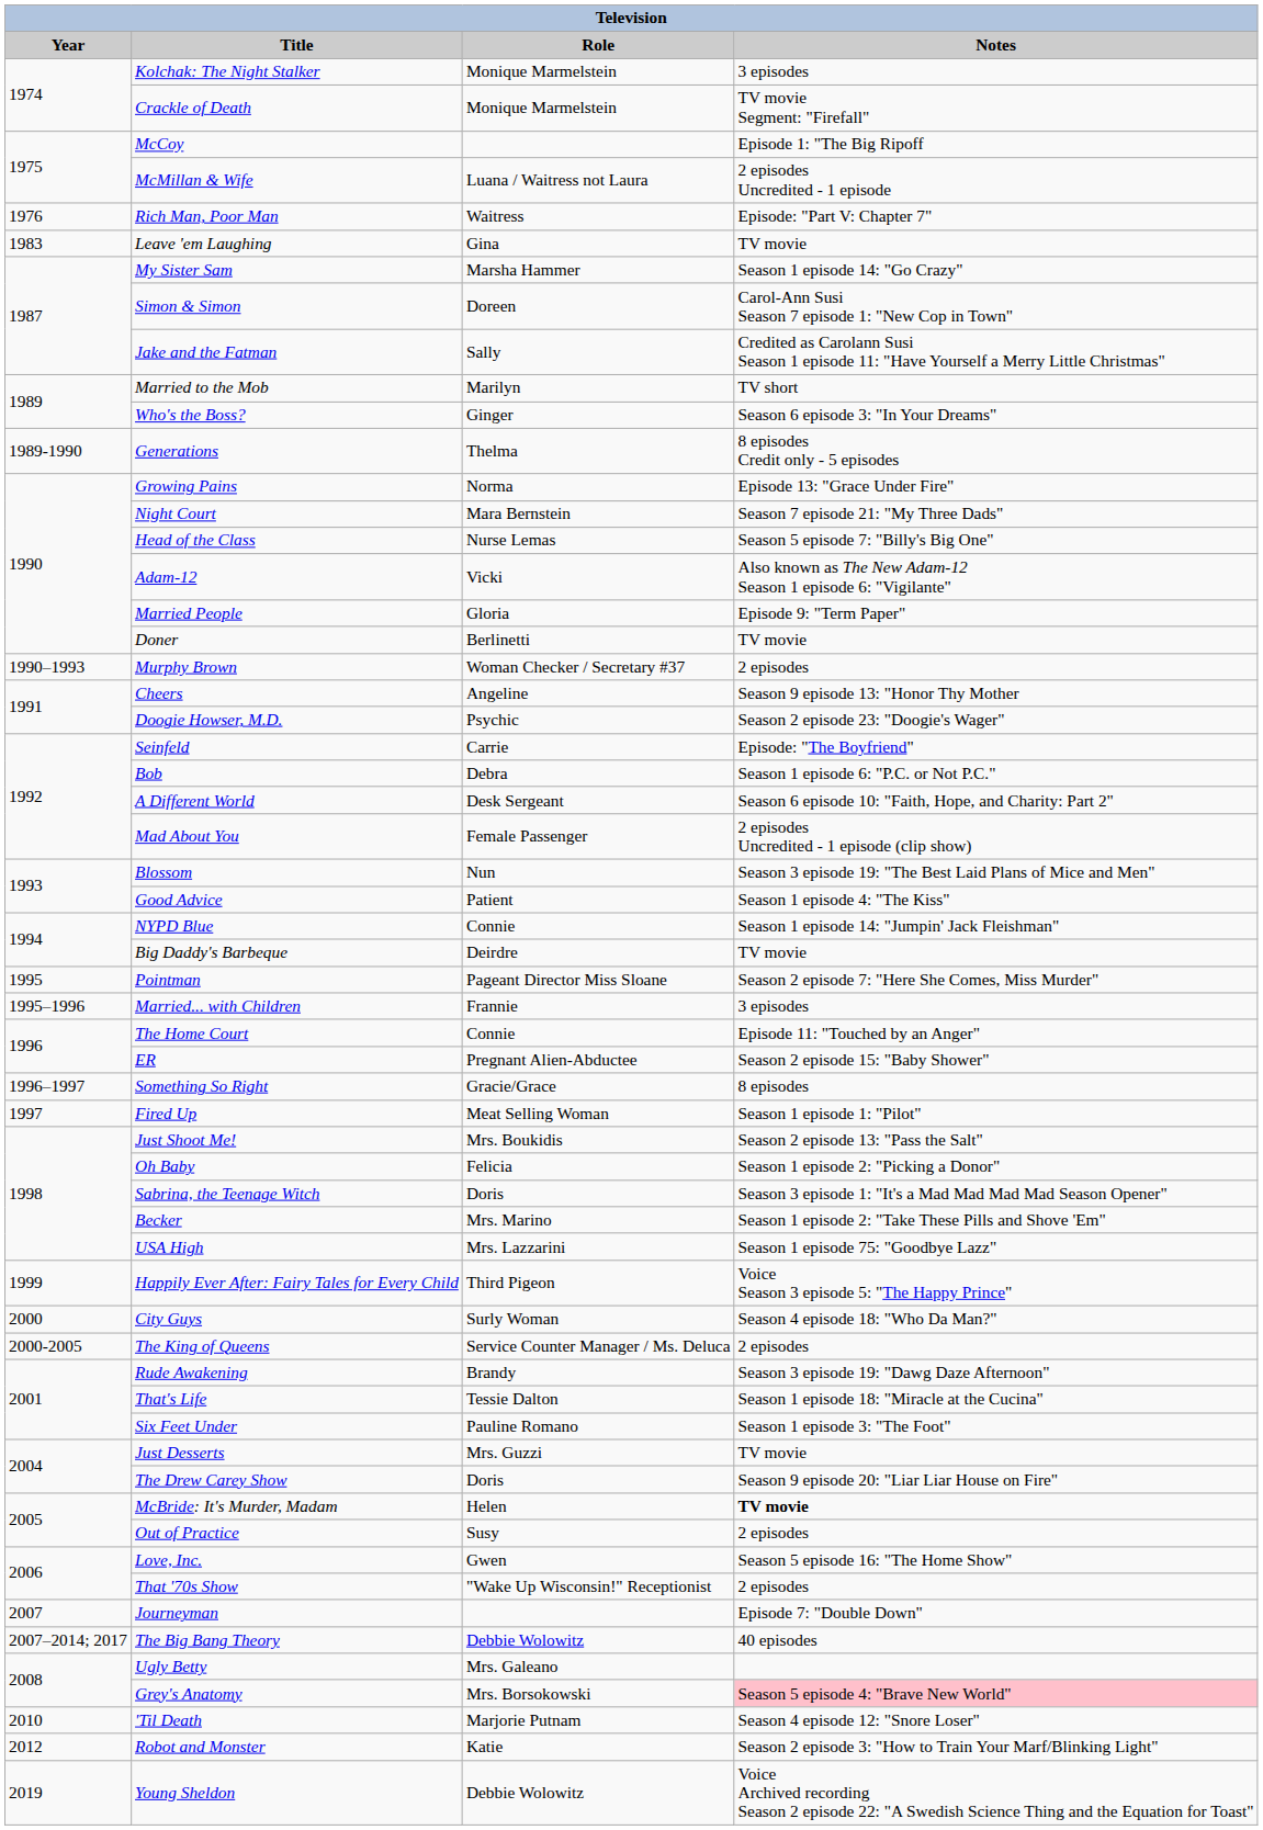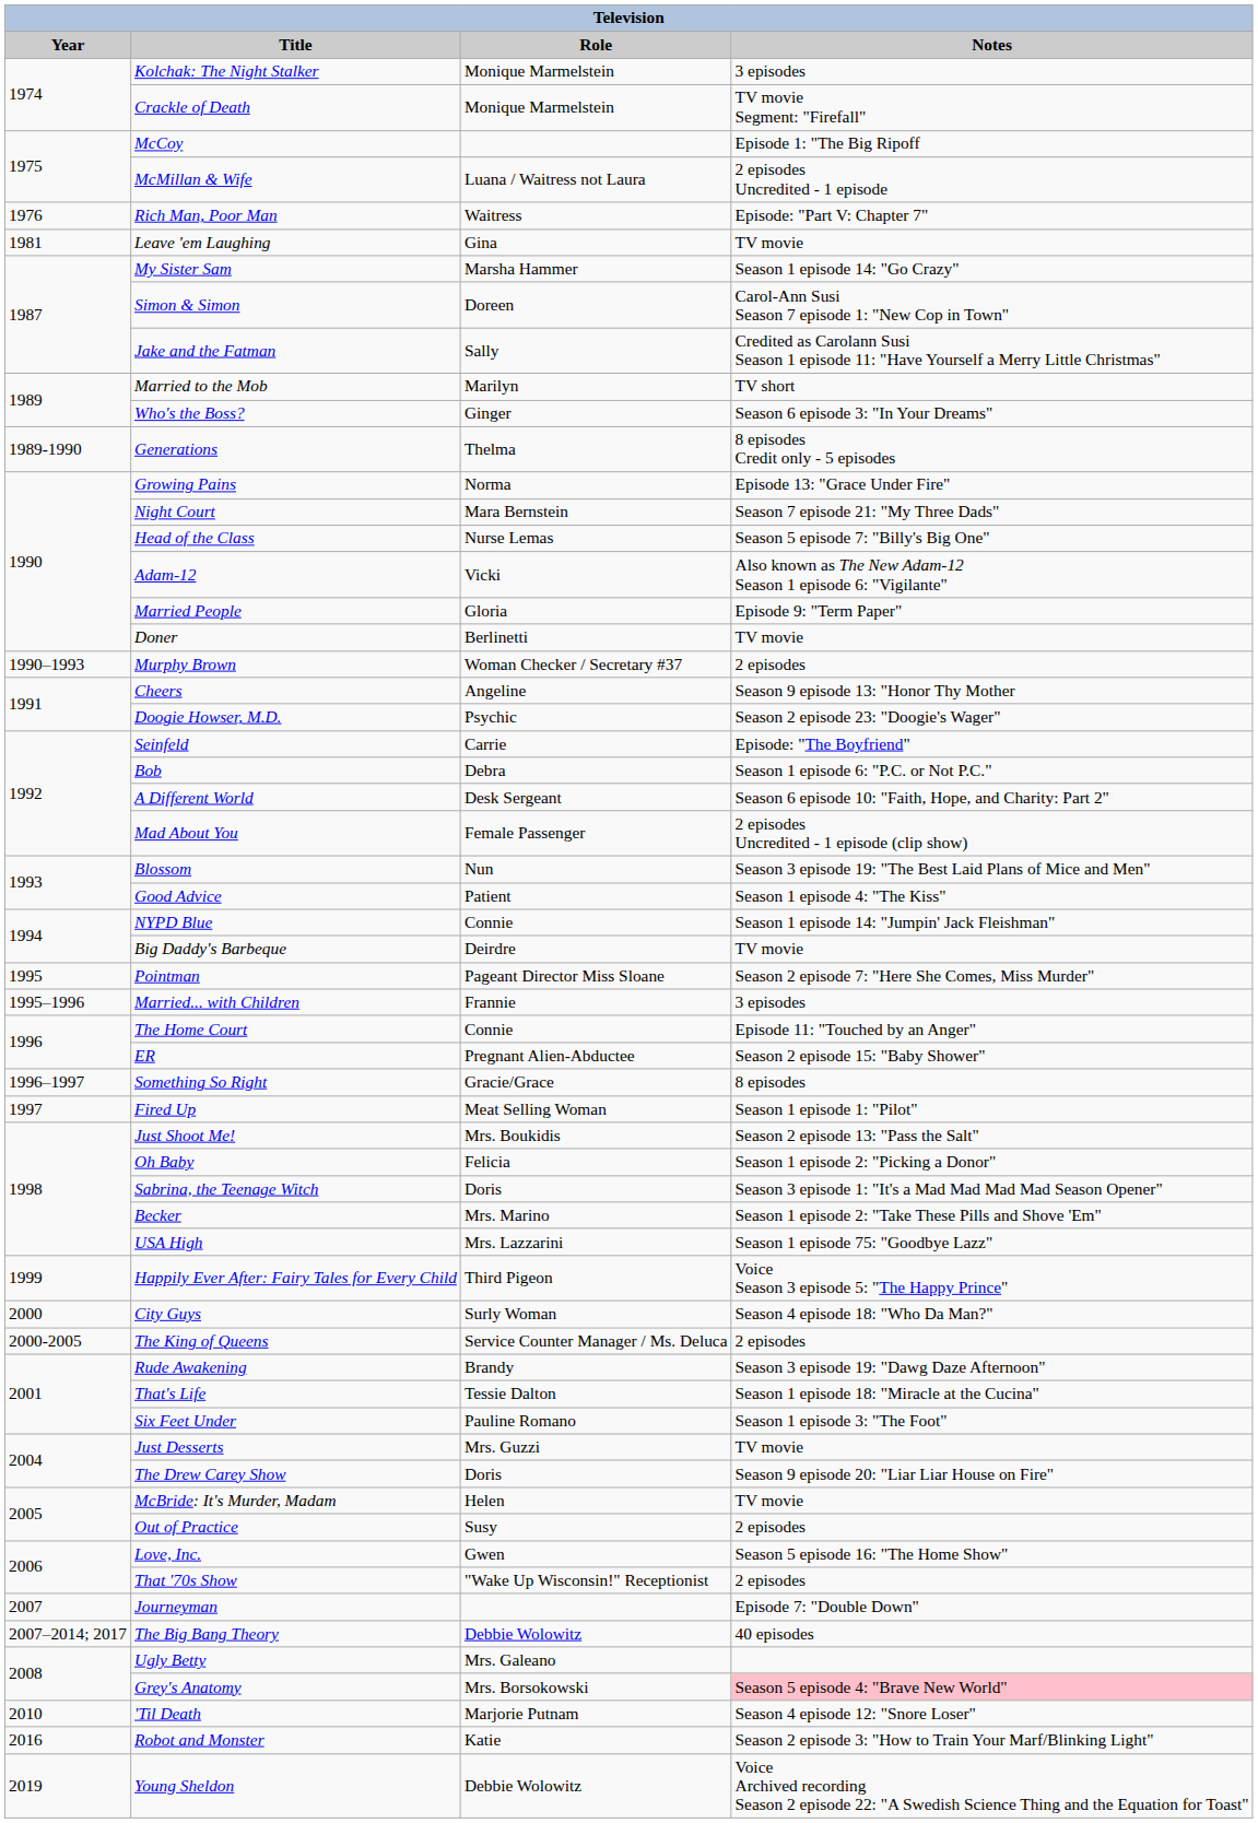 <table class="wikitable">
 <tr style="text-align:center;">
 <th colspan="4" style="background:#B0C4DE;">Television</th>
 </tr>
 <tr style="text-align:center;">
 <th style="background:#ccc;">Year</th>
 <th style="background:#ccc;">Title</th>
 <th style="background:#ccc;">Role</th>
 <th style="background:#ccc;">Notes</th>
 </tr>
 <tr>
 <td rowspan=2>1974</td>
 <td><em><a href='#'>Kolchak: The Night Stalker</a></em></td>
 <td>Monique Marmelstein</td>
 <td>3 episodes</td>
 </tr>
 <tr>
 <td><em><a href='#'>Crackle of Death</a></em></td>
 <td>Monique Marmelstein</td>
 <td>TV movie<br> Segment: "Firefall"</td>
 </tr>
 <tr>
 <td rowspan="2">1975</td>
 <td><em><a href='#'>McCoy</a></em></td>
 <td></td>
 <td>Episode 1: "The Big Ripoff</td>
 </tr>
 <tr>
 <td><em><a href='#'>McMillan & Wife</a></em></td>
 <td>Luana / Waitress not Laura</td>
 <td>2 episodes<br> Uncredited - 1 episode</td>
 </tr>
 <tr>
 <td>1976</td>
 <td><em><a href='#'>Rich Man, Poor Man</a></em></td>
 <td>Waitress</td>
 <td>Episode: "Part V: Chapter 7"</td>
 </tr>
 <tr>
-<td>1983</td>
+<td>1981</td>
 <td><em>Leave 'em Laughing</em></td>
 <td>Gina</td>
 <td>TV movie</td>
 </tr>
 <tr>
 <td rowspan="3">1987</td>
 <td><em><a href='#'>My Sister Sam</a></em></td>
 <td>Marsha Hammer</td>
 <td>Season 1 episode 14: "Go Crazy"</td>
 </tr>
 <tr>
 <td><em><a href='#'>Simon & Simon</a></em></td>
 <td>Doreen</td>
 <td>Carol-Ann Susi<br> Season 7 episode 1: "New Cop in Town"</td>
 </tr>
 <tr>
 <td><em><a href='#'>Jake and the Fatman</a></em></td>
 <td>Sally</td>
 <td>Credited as Carolann Susi<br> Season 1 episode 11: "Have Yourself a Merry Little Christmas"</td>
 </tr>
 <tr>
 <td rowspan=2>1989</td>
 <td><em>Married to the Mob</em></td>
 <td>Marilyn</td>
 <td>TV short</td>
 </tr>
 <tr>
 <td><em><a href='#'>Who's the Boss?</a></em></td>
 <td>Ginger</td>
 <td>Season 6 episode 3: "In Your Dreams"</td>
 </tr>
 <tr>
 <td>1989-1990</td>
 <td><em><a href='#'>Generations</a></em></td>
 <td>Thelma</td>
 <td>8 episodes<br> Credit only - 5 episodes</td>
 </tr>
 <tr>
 <td rowspan="6">1990</td>
 <td><em><a href='#'>Growing Pains</a></em></td>
 <td>Norma</td>
 <td>Episode 13: "Grace Under Fire"</td>
 </tr>
 <tr>
 <td><em><a href='#'>Night Court</a></em></td>
 <td>Mara Bernstein</td>
 <td>Season 7 episode 21: "My Three Dads"</td>
 </tr>
 <tr>
 <td><em><a href='#'>Head of the Class</a></em></td>
 <td>Nurse Lemas</td>
 <td>Season 5 episode 7: "Billy's Big One"</td>
 </tr>
 <tr>
 <td><em><a href='#'>Adam-12</a></em></td>
 <td>Vicki</td>
 <td>Also known as <em>The New Adam-12</em><br> Season 1 episode 6: "Vigilante"</td>
 </tr>
 <tr>
 <td><em><a href='#'>Married People</a></em></td>
 <td>Gloria</td>
 <td>Episode 9: "Term Paper"</td>
 </tr>
 <tr>
 <td><em>Doner</em></td>
 <td>Berlinetti</td>
 <td>TV movie</td>
 </tr>
 <tr>
 <td>1990–1993</td>
 <td><em><a href='#'>Murphy Brown</a></em></td>
 <td>Woman Checker / Secretary #37</td>
 <td>2 episodes</td>
 </tr>
 <tr>
 <td rowspan="2">1991</td>
 <td><em><a href='#'>Cheers</a></em></td>
 <td>Angeline</td>
 <td>Season 9 episode 13: "Honor Thy Mother</td>
 </tr>
 <tr>
 <td><em><a href='#'>Doogie Howser, M.D.</a></em></td>
 <td>Psychic</td>
 <td>Season 2 episode 23: "Doogie's Wager"</td>
 </tr>
 <tr>
 <td rowspan="4">1992</td>
 <td><em><a href='#'>Seinfeld</a></em></td>
 <td>Carrie</td>
 <td>Episode: "<a href='#'>The Boyfriend</a>"</td>
 </tr>
 <tr>
 <td><em><a href='#'>Bob</a></em></td>
 <td>Debra</td>
 <td>Season 1 episode 6: "P.C. or Not P.C."</td>
 </tr>
 <tr>
 <td><em><a href='#'>A Different World</a></em></td>
 <td>Desk Sergeant</td>
 <td>Season 6 episode 10: "Faith, Hope, and Charity: Part 2"</td>
 </tr>
 <tr>
 <td><em><a href='#'>Mad About You</a></em></td>
 <td>Female Passenger</td>
 <td>2 episodes<br> Uncredited - 1 episode (clip show)</td>
 </tr>
 <tr>
 <td rowspan="2">1993</td>
 <td><em><a href='#'>Blossom</a></em></td>
 <td>Nun</td>
 <td>Season 3 episode 19: "The Best Laid Plans of Mice and Men"</td>
 </tr>
 <tr>
 <td><em><a href='#'>Good Advice</a></em></td>
 <td>Patient</td>
 <td>Season 1 episode 4: "The Kiss"</td>
 </tr>
 <tr>
 <td rowspan=2>1994</td>
 <td><em><a href='#'>NYPD Blue</a></em></td>
 <td>Connie</td>
 <td>Season 1 episode 14: "Jumpin' Jack Fleishman"</td>
 </tr>
 <tr>
 <td><em>Big Daddy's Barbeque</em></td>
 <td>Deirdre</td>
 <td>TV movie</td>
 </tr>
 <tr>
 <td>1995</td>
 <td><em><a href='#'>Pointman</a></em></td>
 <td>Pageant Director Miss Sloane</td>
 <td>Season 2 episode 7: "Here She Comes, Miss Murder"</td>
 </tr>
 <tr>
 <td>1995–1996</td>
 <td><em><a href='#'>Married... with Children</a></em></td>
 <td>Frannie</td>
 <td>3 episodes</td>
 </tr>
 <tr>
 <td rowspan="2">1996</td>
 <td><em><a href='#'>The Home Court</a></em></td>
 <td>Connie</td>
 <td>Episode 11: "Touched by an Anger"</td>
 </tr>
 <tr>
 <td><em><a href='#'>ER</a></em></td>
 <td>Pregnant Alien-Abductee</td>
 <td>Season 2 episode 15: "Baby Shower"</td>
 </tr>
 <tr>
 <td>1996–1997</td>
 <td><em><a href='#'>Something So Right</a></em></td>
 <td>Gracie/Grace</td>
 <td>8 episodes</td>
 </tr>
 <tr>
 <td>1997</td>
 <td><em><a href='#'>Fired Up</a></em></td>
 <td>Meat Selling Woman</td>
 <td>Season 1 episode 1: "Pilot"</td>
 </tr>
 <tr>
 <td rowspan="5">1998</td>
 <td><em><a href='#'>Just Shoot Me!</a></em></td>
 <td>Mrs. Boukidis</td>
 <td>Season 2 episode 13: "Pass the Salt"</td>
 </tr>
 <tr>
 <td><em><a href='#'>Oh Baby</a></em></td>
 <td>Felicia</td>
 <td>Season 1 episode 2: "Picking a Donor"</td>
 </tr>
 <tr>
 <td><em><a href='#'>Sabrina, the Teenage Witch</a></em></td>
 <td>Doris</td>
 <td>Season 3 episode 1: "It's a Mad Mad Mad Mad Season Opener"</td>
 </tr>
 <tr>
 <td><em><a href='#'>Becker</a></em></td>
 <td>Mrs. Marino</td>
 <td>Season 1 episode 2: "Take These Pills and Shove 'Em"</td>
 </tr>
 <tr>
 <td><em><a href='#'>USA High</a></em></td>
 <td>Mrs. Lazzarini</td>
 <td>Season 1 episode 75: "Goodbye Lazz"</td>
 </tr>
 <tr>
 <td>1999</td>
 <td><em><a href='#'>Happily Ever After: Fairy Tales for Every Child</a></em></td>
 <td>Third Pigeon</td>
 <td>Voice<br> Season 3 episode 5: "<a href='#'>The Happy Prince</a>"</td>
 </tr>
 <tr>
 <td>2000</td>
 <td><em><a href='#'>City Guys</a></em></td>
 <td>Surly Woman</td>
 <td>Season 4 episode 18: "Who Da Man?"</td>
 </tr>
 <tr>
 <td>2000-2005</td>
 <td><em><a href='#'>The King of Queens</a></em></td>
 <td>Service Counter Manager / Ms. Deluca</td>
 <td>2 episodes</td>
 </tr>
 <tr>
 <td rowspan="3">2001</td>
 <td><em><a href='#'>Rude Awakening</a></em></td>
 <td>Brandy</td>
 <td>Season 3 episode 19: "Dawg Daze Afternoon"</td>
 </tr>
 <tr>
 <td><em><a href='#'>That's Life</a></em></td>
 <td>Tessie Dalton</td>
 <td>Season 1 episode 18: "Miracle at the Cucina"</td>
 </tr>
 <tr>
 <td><em><a href='#'>Six Feet Under</a></em></td>
 <td>Pauline Romano</td>
 <td>Season 1 episode 3: "The Foot"</td>
 </tr>
 <tr>
 <td rowspan=2>2004</td>
 <td><em><a href='#'>Just Desserts</a></em></td>
 <td>Mrs. Guzzi</td>
 <td>TV movie</td>
 </tr>
 <tr>
 <td><em><a href='#'>The Drew Carey Show</a></em></td>
 <td>Doris</td>
 <td>Season 9 episode 20: "Liar Liar House on Fire"</td>
 </tr>
 <tr>
 <td rowspan=2>2005</td>
 <td><em><a href='#'>McBride</a>: It's Murder, Madam</em></td>
 <td>Helen</td>
-<td><strong>TV movie</strong></td>
+<td>TV movie</td>
 </tr>
 <tr>
 <td><em><a href='#'>Out of Practice</a></em></td>
 <td>Susy</td>
 <td>2 episodes</td>
 </tr>
 <tr>
 <td rowspan="2">2006</td>
 <td><em><a href='#'>Love, Inc.</a></em></td>
 <td>Gwen</td>
 <td>Season 5 episode 16: "The Home Show"</td>
 </tr>
 <tr>
 <td><em><a href='#'>That '70s Show</a></em></td>
 <td>"Wake Up Wisconsin!" Receptionist</td>
 <td>2 episodes</td>
 </tr>
 <tr>
 <td>2007</td>
 <td><em><a href='#'>Journeyman</a></em></td>
 <td></td>
 <td>Episode 7: "Double Down"</td>
 </tr>
 <tr>
 <td>2007–2014; 2017</td>
 <td><em><a href='#'>The Big Bang Theory</a></em></td>
 <td><a href='#'>Debbie Wolowitz</a></td>
 <td>40 episodes</td>
 </tr>
 <tr>
 <td rowspan="2">2008</td>
 <td><em><a href='#'>Ugly Betty</a></em></td>
 <td>Mrs. Galeano</td>
 <td></td>
 </tr>
 <tr>
 <td><em><a href='#'>Grey's Anatomy</a></em></td>
 <td>Mrs. Borsokowski</td>
 <td style="background: pink;">Season 5 episode 4: "Brave New World"</td>
 </tr>
 <tr>
 <td>2010</td>
 <td><em><a href='#'>'Til Death</a></em></td>
 <td>Marjorie Putnam</td>
 <td>Season 4 episode 12: "Snore Loser"</td>
 </tr>
 <tr>
-<td>2012</td>
+<td>2016</td>
 <td><em><a href='#'>Robot and Monster</a></em></td>
 <td>Katie</td>
 <td>Season 2 episode 3: "How to Train Your Marf/Blinking Light"</td>
 </tr>
 <tr>
 <td>2019</td>
 <td><em><a href='#'>Young Sheldon</a></em></td>
 <td>Debbie Wolowitz</td>
 <td>Voice<br> Archived recording<br> Season 2 episode 22: "A Swedish Science Thing and the Equation for Toast"</td>
 </tr>
 </table>
